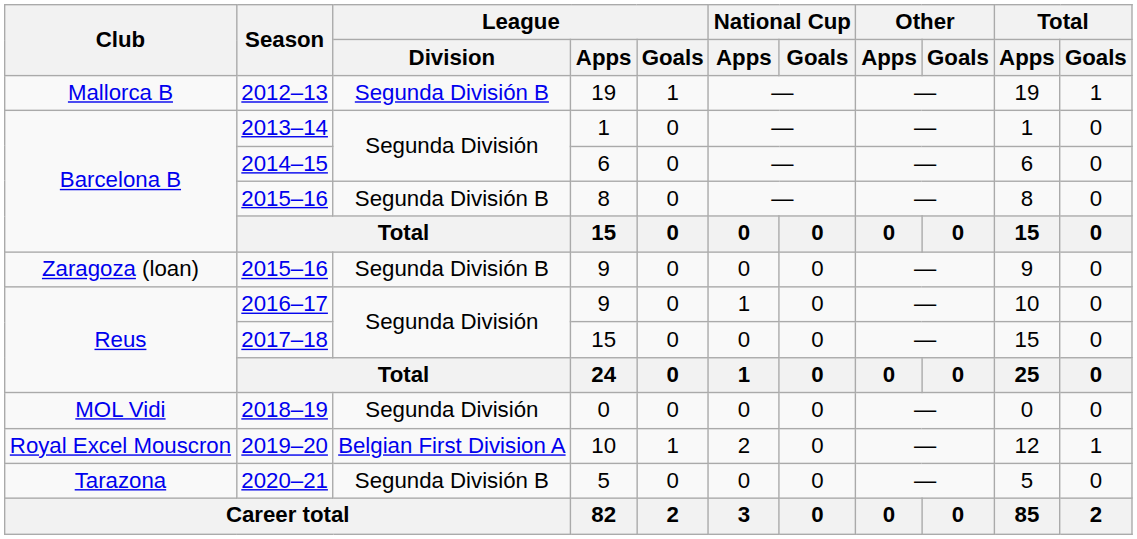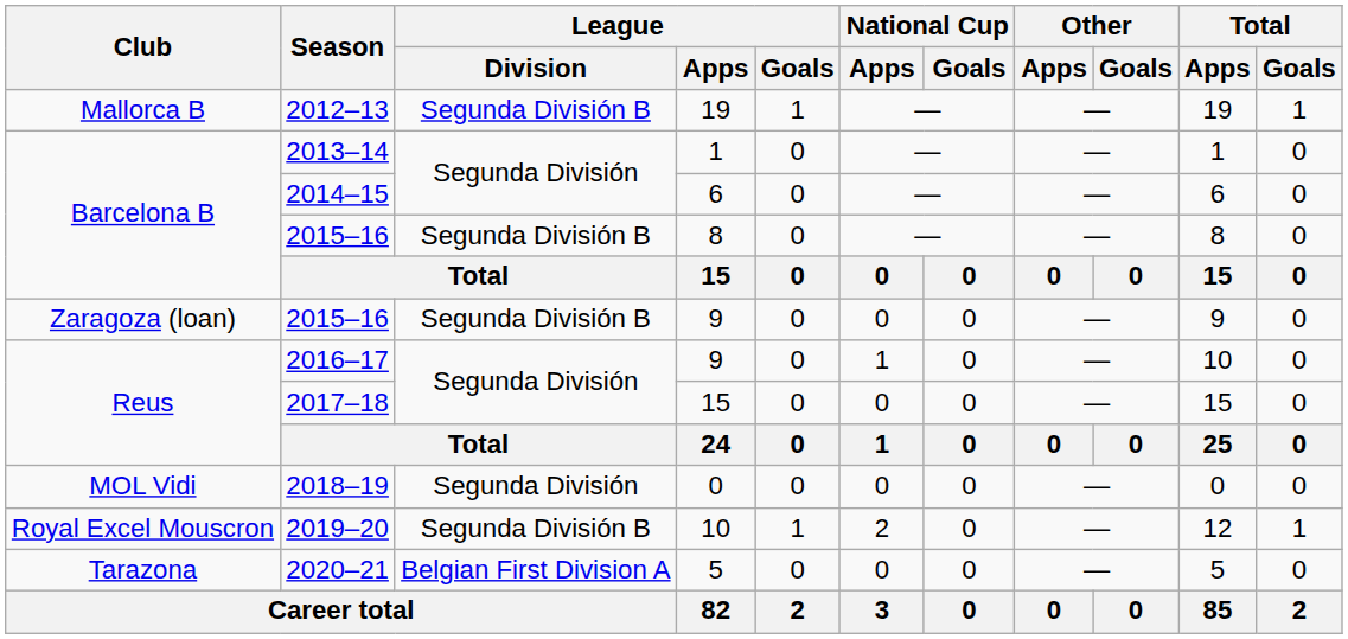 <table class="wikitable" style="text-align: center">
 <tr>
 <th rowspan="2">Club</th>
 <th rowspan="2">Season</th>
 <th colspan="3">League</th>
 <th colspan="2">National Cup</th>
 <th colspan="2">Other</th>
 <th colspan="2">Total</th>
 </tr>
 <tr>
 <th>Division</th>
 <th>Apps</th>
 <th>Goals</th>
 <th>Apps</th>
 <th>Goals</th>
 <th>Apps</th>
 <th>Goals</th>
 <th>Apps</th>
 <th>Goals</th>
 </tr>
 <tr>
 <td><a href='#'>Mallorca B</a></td>
 <td><a href='#'>2012–13</a></td>
 <td><a href='#'>Segunda División B</a></td>
 <td>19</td>
 <td>1</td>
 <td colspan="2">—</td>
 <td colspan="2">—</td>
 <td>19</td>
 <td>1</td>
 </tr>
 <tr>
 <td rowspan="4"><a href='#'>Barcelona B</a></td>
 <td><a href='#'>2013–14</a></td>
 <td rowspan="2">Segunda División</td>
 <td>1</td>
 <td>0</td>
 <td colspan="2">—</td>
 <td colspan="2">—</td>
 <td>1</td>
 <td>0</td>
 </tr>
 <tr>
 <td><a href='#'>2014–15</a></td>
 <td>6</td>
 <td>0</td>
 <td colspan="2">—</td>
 <td colspan="2">—</td>
 <td>6</td>
 <td>0</td>
 </tr>
 <tr>
 <td><a href='#'>2015–16</a></td>
 <td>Segunda División B</td>
 <td>8</td>
 <td>0</td>
 <td colspan="2">—</td>
 <td colspan="2">—</td>
 <td>8</td>
 <td>0</td>
 </tr>
 <tr>
 <th colspan="2">Total</th>
 <th>15</th>
 <th>0</th>
 <th>0</th>
 <th>0</th>
 <th>0</th>
 <th>0</th>
 <th>15</th>
 <th>0</th>
 </tr>
 <tr>
 <td><a href='#'>Zaragoza</a> (loan)</td>
 <td><a href='#'>2015–16</a></td>
 <td>Segunda División B</td>
 <td>9</td>
 <td>0</td>
 <td>0</td>
 <td>0</td>
 <td colspan="2">—</td>
 <td>9</td>
 <td>0</td>
 </tr>
 <tr>
 <td rowspan="3"><a href='#'>Reus</a></td>
 <td><a href='#'>2016–17</a></td>
 <td rowspan="2">Segunda División</td>
 <td>9</td>
 <td>0</td>
 <td>1</td>
 <td>0</td>
 <td colspan="2">—</td>
 <td>10</td>
 <td>0</td>
 </tr>
 <tr>
 <td><a href='#'>2017–18</a></td>
 <td>15</td>
 <td>0</td>
 <td>0</td>
 <td>0</td>
 <td colspan="2">—</td>
 <td>15</td>
 <td>0</td>
 </tr>
 <tr>
 <th colspan="2">Total</th>
 <th>24</th>
 <th>0</th>
 <th>1</th>
 <th>0</th>
 <th>0</th>
 <th>0</th>
 <th>25</th>
 <th>0</th>
 </tr>
 <tr>
 <td><a href='#'>MOL Vidi</a></td>
 <td><a href='#'>2018–19</a></td>
 <td>Segunda División</td>
 <td>0</td>
 <td>0</td>
 <td>0</td>
 <td>0</td>
 <td colspan="2">—</td>
 <td>0</td>
 <td>0</td>
 </tr>
 <tr>
 <td><a href='#'>Royal Excel Mouscron</a></td>
 <td><a href='#'>2019–20</a></td>
-<td><a href='#'>Belgian First Division A</a></td>
+<td>Segunda División B</td>
 <td>10</td>
 <td>1</td>
 <td>2</td>
 <td>0</td>
 <td colspan="2">—</td>
 <td>12</td>
 <td>1</td>
 </tr>
 <tr>
 <td><a href='#'>Tarazona</a></td>
 <td><a href='#'>2020–21</a></td>
-<td>Segunda División B</td>
+<td><a href='#'>Belgian First Division A</a></td>
 <td>5</td>
 <td>0</td>
 <td>0</td>
 <td>0</td>
 <td colspan="2">—</td>
 <td>5</td>
 <td>0</td>
 </tr>
 <tr>
 <th colspan="3">Career total</th>
 <th>82</th>
 <th>2</th>
 <th>3</th>
 <th>0</th>
 <th>0</th>
 <th>0</th>
 <th>85</th>
 <th>2</th>
 </tr>
 </table>
